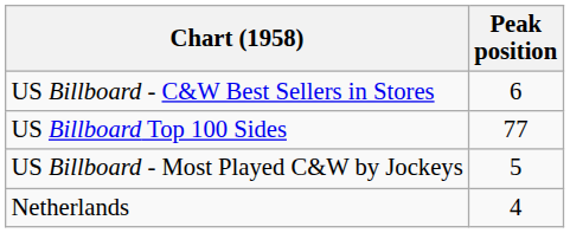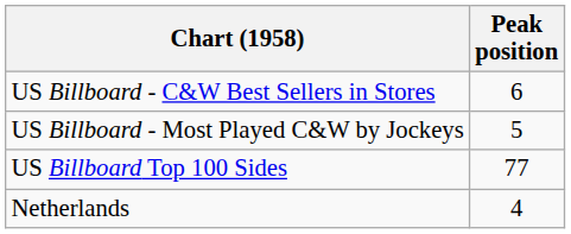 <table class="wikitable sortable">
 <tr>
 <th>Chart (1958)</th>
 <th>Peak<br>position</th>
 </tr>
 <tr>
 <td>US <em>Billboard</em> - <a href='#'>C&W Best Sellers in Stores</a></td>
 <td align="center">6</td>
 </tr>
 <tr>
+<td>US <em>Billboard</em> - Most Played C&W by Jockeys</td>
+<td align="center">5</td>
+</tr>
+<tr>
 <td>US <a href='#'><em>Billboard</em> Top 100 Sides</a></td>
 <td align="center">77</td>
-</tr>
-<tr>
-<td>US <em>Billboard</em> - Most Played C&W by Jockeys</td>
-<td align="center">5</td>
 </tr>
 <tr>
 <td>Netherlands</td>
 <td align="center">4</td>
 </tr>
 </table>
